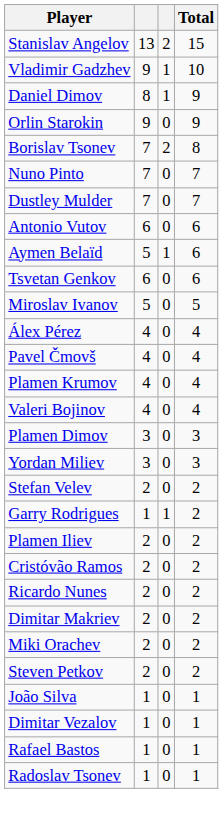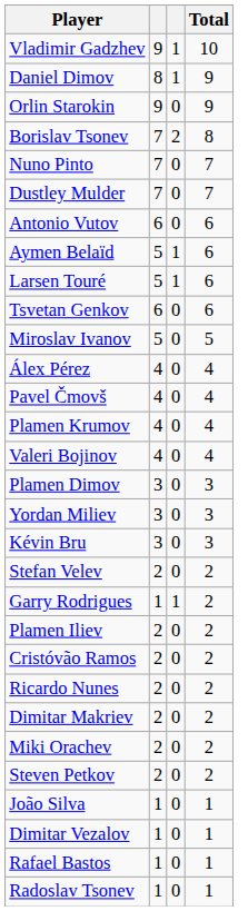 <table class="wikitable sortable">
 <tr>
 <th>Player</th>
 <th></th>
 <th></th>
 <th>Total</th>
-</tr>
-<tr>
-<td> <a href='#'>Stanislav Angelov</a></td>
-<td align=center>13</td>
-<td align=center>2</td>
-<td align=center>15</td>
 </tr>
 <tr>
 <td> <a href='#'>Vladimir Gadzhev</a></td>
 <td align=center>9</td>
 <td align=center>1</td>
 <td align=center>10</td>
 </tr>
 <tr>
 <td> <a href='#'>Daniel Dimov</a></td>
 <td align=center>8</td>
 <td align=center>1</td>
 <td align=center>9</td>
 </tr>
 <tr>
 <td> <a href='#'>Orlin Starokin</a></td>
 <td align=center>9</td>
 <td align=center>0</td>
 <td align=center>9</td>
 </tr>
 <tr>
 <td> <a href='#'>Borislav Tsonev</a></td>
 <td align=center>7</td>
 <td align=center>2</td>
 <td align=center>8</td>
 </tr>
 <tr>
 <td> <a href='#'>Nuno Pinto</a></td>
 <td align=center>7</td>
 <td align=center>0</td>
 <td align=center>7</td>
 </tr>
 <tr>
 <td> <a href='#'>Dustley Mulder</a></td>
 <td align=center>7</td>
 <td align=center>0</td>
 <td align=center>7</td>
 </tr>
 <tr>
 <td> <a href='#'>Antonio Vutov</a></td>
 <td align=center>6</td>
 <td align=center>0</td>
 <td align=center>6</td>
 </tr>
 <tr>
 <td> <a href='#'>Aymen Belaïd</a></td>
 <td align=center>5</td>
 <td align=center>1</td>
 <td align=center>6</td>
 </tr>
 <tr>
+<td> <a href='#'>Larsen Touré</a></td>
+<td align=center>5</td>
+<td align=center>1</td>
+<td align=center>6</td>
+</tr>
+<tr>
 <td> <a href='#'>Tsvetan Genkov</a></td>
 <td align=center>6</td>
 <td align=center>0</td>
 <td align=center>6</td>
 </tr>
 <tr>
 <td> <a href='#'>Miroslav Ivanov</a></td>
 <td align=center>5</td>
 <td align=center>0</td>
 <td align=center>5</td>
 </tr>
 <tr>
 <td> <a href='#'>Álex Pérez</a></td>
 <td align=center>4</td>
 <td align=center>0</td>
 <td align=center>4</td>
 </tr>
 <tr>
 <td> <a href='#'>Pavel Čmovš</a></td>
 <td align=center>4</td>
 <td align=center>0</td>
 <td align=center>4</td>
 </tr>
 <tr>
 <td> <a href='#'>Plamen Krumov</a></td>
 <td align=center>4</td>
 <td align=center>0</td>
 <td align=center>4</td>
 </tr>
 <tr>
 <td> <a href='#'>Valeri Bojinov</a></td>
 <td align=center>4</td>
 <td align=center>0</td>
 <td align=center>4</td>
 </tr>
 <tr>
 <td> <a href='#'>Plamen Dimov</a></td>
 <td align=center>3</td>
 <td align=center>0</td>
 <td align=center>3</td>
 </tr>
 <tr>
 <td> <a href='#'>Yordan Miliev</a></td>
+<td align=center>3</td>
+<td align=center>0</td>
+<td align=center>3</td>
+</tr>
+<tr>
+<td> <a href='#'>Kévin Bru</a></td>
 <td align=center>3</td>
 <td align=center>0</td>
 <td align=center>3</td>
 </tr>
 <tr>
 <td> <a href='#'>Stefan Velev</a></td>
 <td align=center>2</td>
 <td align=center>0</td>
 <td align=center>2</td>
 </tr>
 <tr>
 <td> <a href='#'>Garry Rodrigues</a></td>
 <td align=center>1</td>
 <td align=center>1</td>
 <td align=center>2</td>
 </tr>
 <tr>
 <td> <a href='#'>Plamen Iliev</a></td>
 <td align=center>2</td>
 <td align=center>0</td>
 <td align=center>2</td>
 </tr>
 <tr>
 <td> <a href='#'>Cristóvão Ramos</a></td>
 <td align=center>2</td>
 <td align=center>0</td>
 <td align=center>2</td>
 </tr>
 <tr>
 <td> <a href='#'>Ricardo Nunes</a></td>
 <td align=center>2</td>
 <td align=center>0</td>
 <td align=center>2</td>
 </tr>
 <tr>
 <td> <a href='#'>Dimitar Makriev</a></td>
 <td align=center>2</td>
 <td align=center>0</td>
 <td align=center>2</td>
 </tr>
 <tr>
 <td> <a href='#'>Miki Orachev</a></td>
 <td align=center>2</td>
 <td align=center>0</td>
 <td align=center>2</td>
 </tr>
 <tr>
 <td> <a href='#'>Steven Petkov</a></td>
 <td align=center>2</td>
 <td align=center>0</td>
 <td align=center>2</td>
 </tr>
 <tr>
 <td> <a href='#'>João Silva</a></td>
 <td align=center>1</td>
 <td align=center>0</td>
 <td align=center>1</td>
 </tr>
 <tr>
 <td> <a href='#'>Dimitar Vezalov</a></td>
 <td align=center>1</td>
 <td align=center>0</td>
 <td align=center>1</td>
 </tr>
 <tr>
 <td> <a href='#'>Rafael Bastos</a></td>
 <td align=center>1</td>
 <td align=center>0</td>
 <td align=center>1</td>
 </tr>
 <tr>
 <td> <a href='#'>Radoslav Tsonev</a></td>
 <td align=center>1</td>
 <td align=center>0</td>
 <td align=center>1</td>
 </tr>
 </table>
